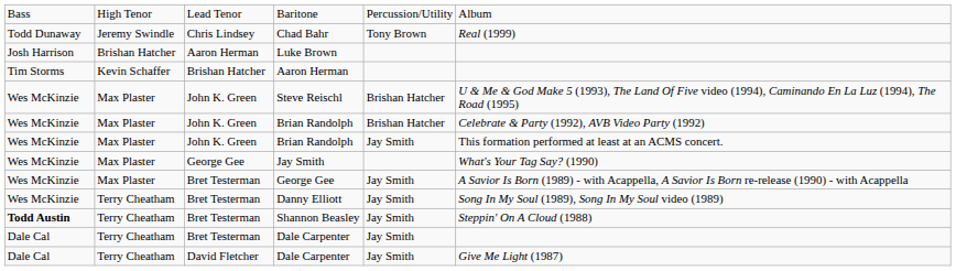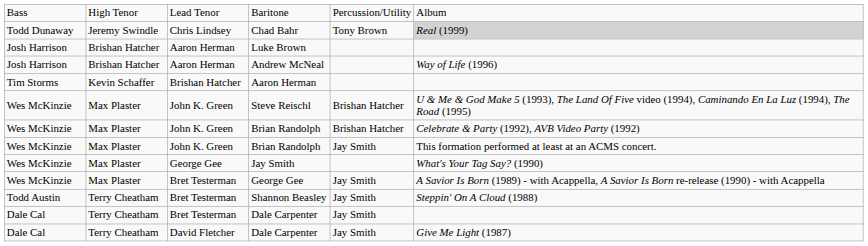 <table class="wikitable" width="100%">
 <tr>
 <td width="9.5%">Bass</td>
 <td width="9.5%">High Tenor</td>
 <td width="9.5%">Lead Tenor</td>
 <td width="9.5%">Baritone</td>
 <td width="9.5%">Percussion/Utility</td>
 <td width="52.5%">Album</td>
 </tr>
 <tr>
 <td>Todd Dunaway</td>
 <td>Jeremy Swindle</td>
 <td>Chris Lindsey</td>
 <td>Chad Bahr</td>
 <td>Tony Brown</td>
-<td><em>Real</em> (1999)</td>
+<td style="background: lightgrey;"><em>Real</em> (1999)</td>
 </tr>
 <tr>
 <td>Josh Harrison</td>
 <td>Brishan Hatcher</td>
 <td>Aaron Herman</td>
 <td>Luke Brown</td>
 <td></td>
 <td></td>
+</tr>
+<tr>
+<td>Josh Harrison</td>
+<td>Brishan Hatcher</td>
+<td>Aaron Herman</td>
+<td>Andrew McNeal</td>
+<td></td>
+<td><em>Way of Life</em> (1996)</td>
 </tr>
 <tr>
 <td>Tim Storms</td>
 <td>Kevin Schaffer</td>
 <td>Brishan Hatcher</td>
 <td>Aaron Herman</td>
 <td></td>
 </tr>
 <tr>
 <td>Wes McKinzie</td>
 <td>Max Plaster</td>
 <td>John K. Green</td>
 <td>Steve Reischl</td>
 <td>Brishan Hatcher</td>
 <td><em>U & Me & God Make 5</em> (1993), <em>The Land Of Five</em> video (1994), <em>Caminando En La Luz</em> (1994), <em>The Road</em> (1995)</td>
 </tr>
 <tr>
 <td>Wes McKinzie</td>
 <td>Max Plaster</td>
 <td>John K. Green</td>
 <td>Brian Randolph</td>
 <td>Brishan Hatcher</td>
 <td><em>Celebrate & Party</em> (1992), <em>AVB Video Party</em> (1992)</td>
 </tr>
 <tr>
 <td>Wes McKinzie</td>
 <td>Max Plaster</td>
 <td>John K. Green</td>
 <td>Brian Randolph</td>
 <td>Jay Smith</td>
 <td>This formation performed at least at an ACMS concert.</td>
 </tr>
 <tr>
 <td>Wes McKinzie</td>
 <td>Max Plaster</td>
 <td>George Gee</td>
 <td>Jay Smith</td>
 <td></td>
 <td><em>What's Your Tag Say?</em> (1990)</td>
 </tr>
 <tr>
 <td>Wes McKinzie</td>
 <td>Max Plaster</td>
 <td>Bret Testerman</td>
 <td>George Gee</td>
 <td>Jay Smith</td>
 <td><em>A Savior Is Born</em> (1989) - with Acappella, <em>A Savior Is Born</em> re-release (1990) - with Acappella</td>
 </tr>
 <tr>
-<td>Wes McKinzie</td>
-<td>Terry Cheatham</td>
-<td>Bret Testerman</td>
-<td>Danny Elliott</td>
-<td>Jay Smith</td>
-<td><em>Song In My Soul</em> (1989), <em>Song In My Soul</em> video (1989)</td>
-</tr>
-<tr>
-<td><strong>Todd Austin</strong></td>
+<td>Todd Austin</td>
 <td>Terry Cheatham</td>
 <td>Bret Testerman</td>
 <td>Shannon Beasley</td>
 <td>Jay Smith</td>
 <td><em>Steppin' On A Cloud</em> (1988)</td>
 </tr>
 <tr>
 <td>Dale Cal</td>
 <td>Terry Cheatham</td>
 <td>Bret Testerman</td>
 <td>Dale Carpenter</td>
 <td>Jay Smith</td>
 <td></td>
 </tr>
 <tr>
 <td>Dale Cal</td>
 <td>Terry Cheatham</td>
 <td>David Fletcher</td>
 <td>Dale Carpenter</td>
 <td>Jay Smith</td>
 <td><em>Give Me Light</em> (1987)</td>
 </tr>
 </table>
